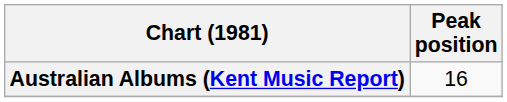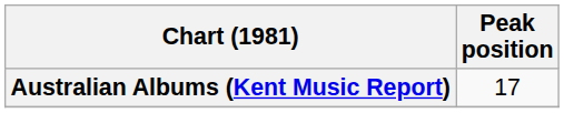 <table class="wikitable sortable plainrowheaders" style="text-align:center">
 <tr>
 <th scope="col">Chart (1981)</th>
 <th scope="col">Peak<br>position</th>
 </tr>
 <tr>
 <th scope="row">Australian Albums (<a href='#'>Kent Music Report</a>)</th>
-<td>16</td>
+<td>17</td>
 </tr>
 <tr>
 </tr>
 <tr>
 </tr>
 <tr>
 </tr>
 <tr>
 </tr>
 <tr>
 </tr>
 <tr>
 </tr>
 </table>
